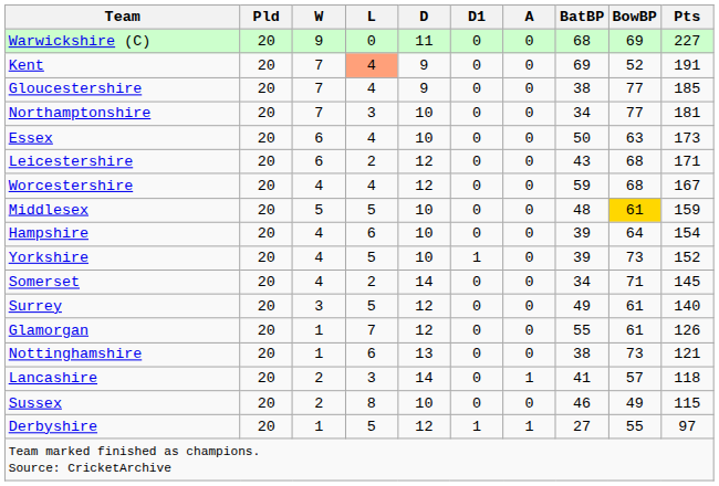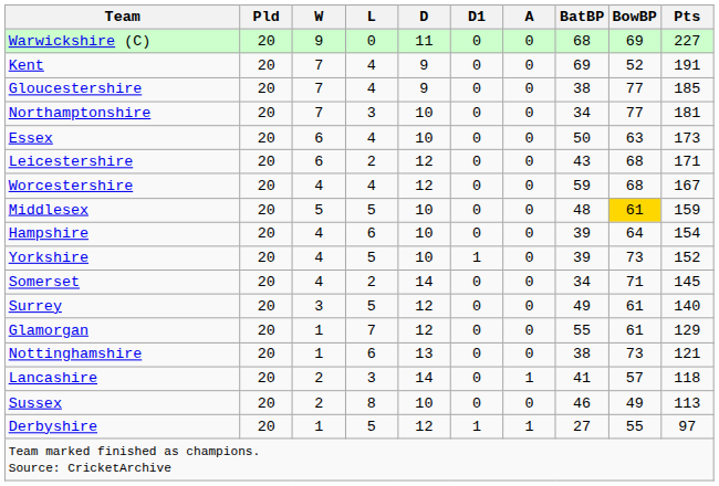 <table class="wikitable" style="text-align: center;">
 <tr>
 <th width=200>Team</th>
 <th width=40>Pld</th>
 <th width=40>W</th>
 <th width=40>L</th>
 <th width=40>D</th>
 <th width=40>D1</th>
 <th width=40>A</th>
 <th width=40>BatBP</th>
 <th width=40>BowBP</th>
 <th width=40>Pts</th>
 </tr>
 <tr bgcolor="#ccffcc">
 <td align=left><a href='#'>Warwickshire</a> (C)</td>
 <td>20</td>
 <td>9</td>
 <td>0</td>
 <td>11</td>
 <td>0</td>
 <td>0</td>
 <td>68</td>
 <td>69</td>
 <td>227</td>
 </tr>
 <tr>
 <td align=left><a href='#'>Kent</a></td>
 <td>20</td>
 <td>7</td>
-<td style="background: lightsalmon;">4</td>
+<td>4</td>
 <td>9</td>
 <td>0</td>
 <td>0</td>
 <td>69</td>
 <td>52</td>
 <td>191</td>
 </tr>
 <tr>
 <td align=left><a href='#'>Gloucestershire</a></td>
 <td>20</td>
 <td>7</td>
 <td>4</td>
 <td>9</td>
 <td>0</td>
 <td>0</td>
 <td>38</td>
 <td>77</td>
 <td>185</td>
 </tr>
 <tr>
 <td align=left><a href='#'>Northamptonshire</a></td>
 <td>20</td>
 <td>7</td>
 <td>3</td>
 <td>10</td>
 <td>0</td>
 <td>0</td>
 <td>34</td>
 <td>77</td>
 <td>181</td>
 </tr>
 <tr>
 <td align=left><a href='#'>Essex</a></td>
 <td>20</td>
 <td>6</td>
 <td>4</td>
 <td>10</td>
 <td>0</td>
 <td>0</td>
 <td>50</td>
 <td>63</td>
 <td>173</td>
 </tr>
 <tr>
 <td align=left><a href='#'>Leicestershire</a></td>
 <td>20</td>
 <td>6</td>
 <td>2</td>
 <td>12</td>
 <td>0</td>
 <td>0</td>
 <td>43</td>
 <td>68</td>
 <td>171</td>
 </tr>
 <tr>
 <td align=left><a href='#'>Worcestershire</a></td>
 <td>20</td>
 <td>4</td>
 <td>4</td>
 <td>12</td>
 <td>0</td>
 <td>0</td>
 <td>59</td>
 <td>68</td>
 <td>167</td>
 </tr>
 <tr>
 <td align=left><a href='#'>Middlesex</a></td>
 <td>20</td>
 <td>5</td>
 <td>5</td>
 <td>10</td>
 <td>0</td>
 <td>0</td>
 <td>48</td>
 <td style="background: gold;">61</td>
 <td>159</td>
 </tr>
 <tr>
 <td align=left><a href='#'>Hampshire</a></td>
 <td>20</td>
 <td>4</td>
 <td>6</td>
 <td>10</td>
 <td>0</td>
 <td>0</td>
 <td>39</td>
 <td>64</td>
 <td>154</td>
 </tr>
 <tr>
 <td align=left><a href='#'>Yorkshire</a></td>
 <td>20</td>
 <td>4</td>
 <td>5</td>
 <td>10</td>
 <td>1</td>
 <td>0</td>
 <td>39</td>
 <td>73</td>
 <td>152</td>
 </tr>
 <tr>
 <td align=left><a href='#'>Somerset</a></td>
 <td>20</td>
 <td>4</td>
 <td>2</td>
 <td>14</td>
 <td>0</td>
 <td>0</td>
 <td>34</td>
 <td>71</td>
 <td>145</td>
 </tr>
 <tr>
 <td align=left><a href='#'>Surrey</a></td>
 <td>20</td>
 <td>3</td>
 <td>5</td>
 <td>12</td>
 <td>0</td>
 <td>0</td>
 <td>49</td>
 <td>61</td>
 <td>140</td>
 </tr>
 <tr>
 <td align=left><a href='#'>Glamorgan</a></td>
 <td>20</td>
 <td>1</td>
 <td>7</td>
 <td>12</td>
 <td>0</td>
 <td>0</td>
 <td>55</td>
 <td>61</td>
-<td>126</td>
+<td>129</td>
 </tr>
 <tr>
 <td align=left><a href='#'>Nottinghamshire</a></td>
 <td>20</td>
 <td>1</td>
 <td>6</td>
 <td>13</td>
 <td>0</td>
 <td>0</td>
 <td>38</td>
 <td>73</td>
 <td>121</td>
 </tr>
 <tr>
 <td align=left><a href='#'>Lancashire</a></td>
 <td>20</td>
 <td>2</td>
 <td>3</td>
 <td>14</td>
 <td>0</td>
 <td>1</td>
 <td>41</td>
 <td>57</td>
 <td>118</td>
 </tr>
 <tr>
 <td align=left><a href='#'>Sussex</a></td>
 <td>20</td>
 <td>2</td>
 <td>8</td>
 <td>10</td>
 <td>0</td>
 <td>0</td>
 <td>46</td>
 <td>49</td>
-<td>115</td>
+<td>113</td>
 </tr>
 <tr>
 <td align=left><a href='#'>Derbyshire</a></td>
 <td>20</td>
 <td>1</td>
 <td>5</td>
 <td>12</td>
 <td>1</td>
 <td>1</td>
 <td>27</td>
 <td>55</td>
 <td>97</td>
 </tr>
 <tr>
 <td colspan="10" align="left"><small>Team marked  finished as champions.<br>Source: CricketArchive</small></td>
 </tr>
 </table>
